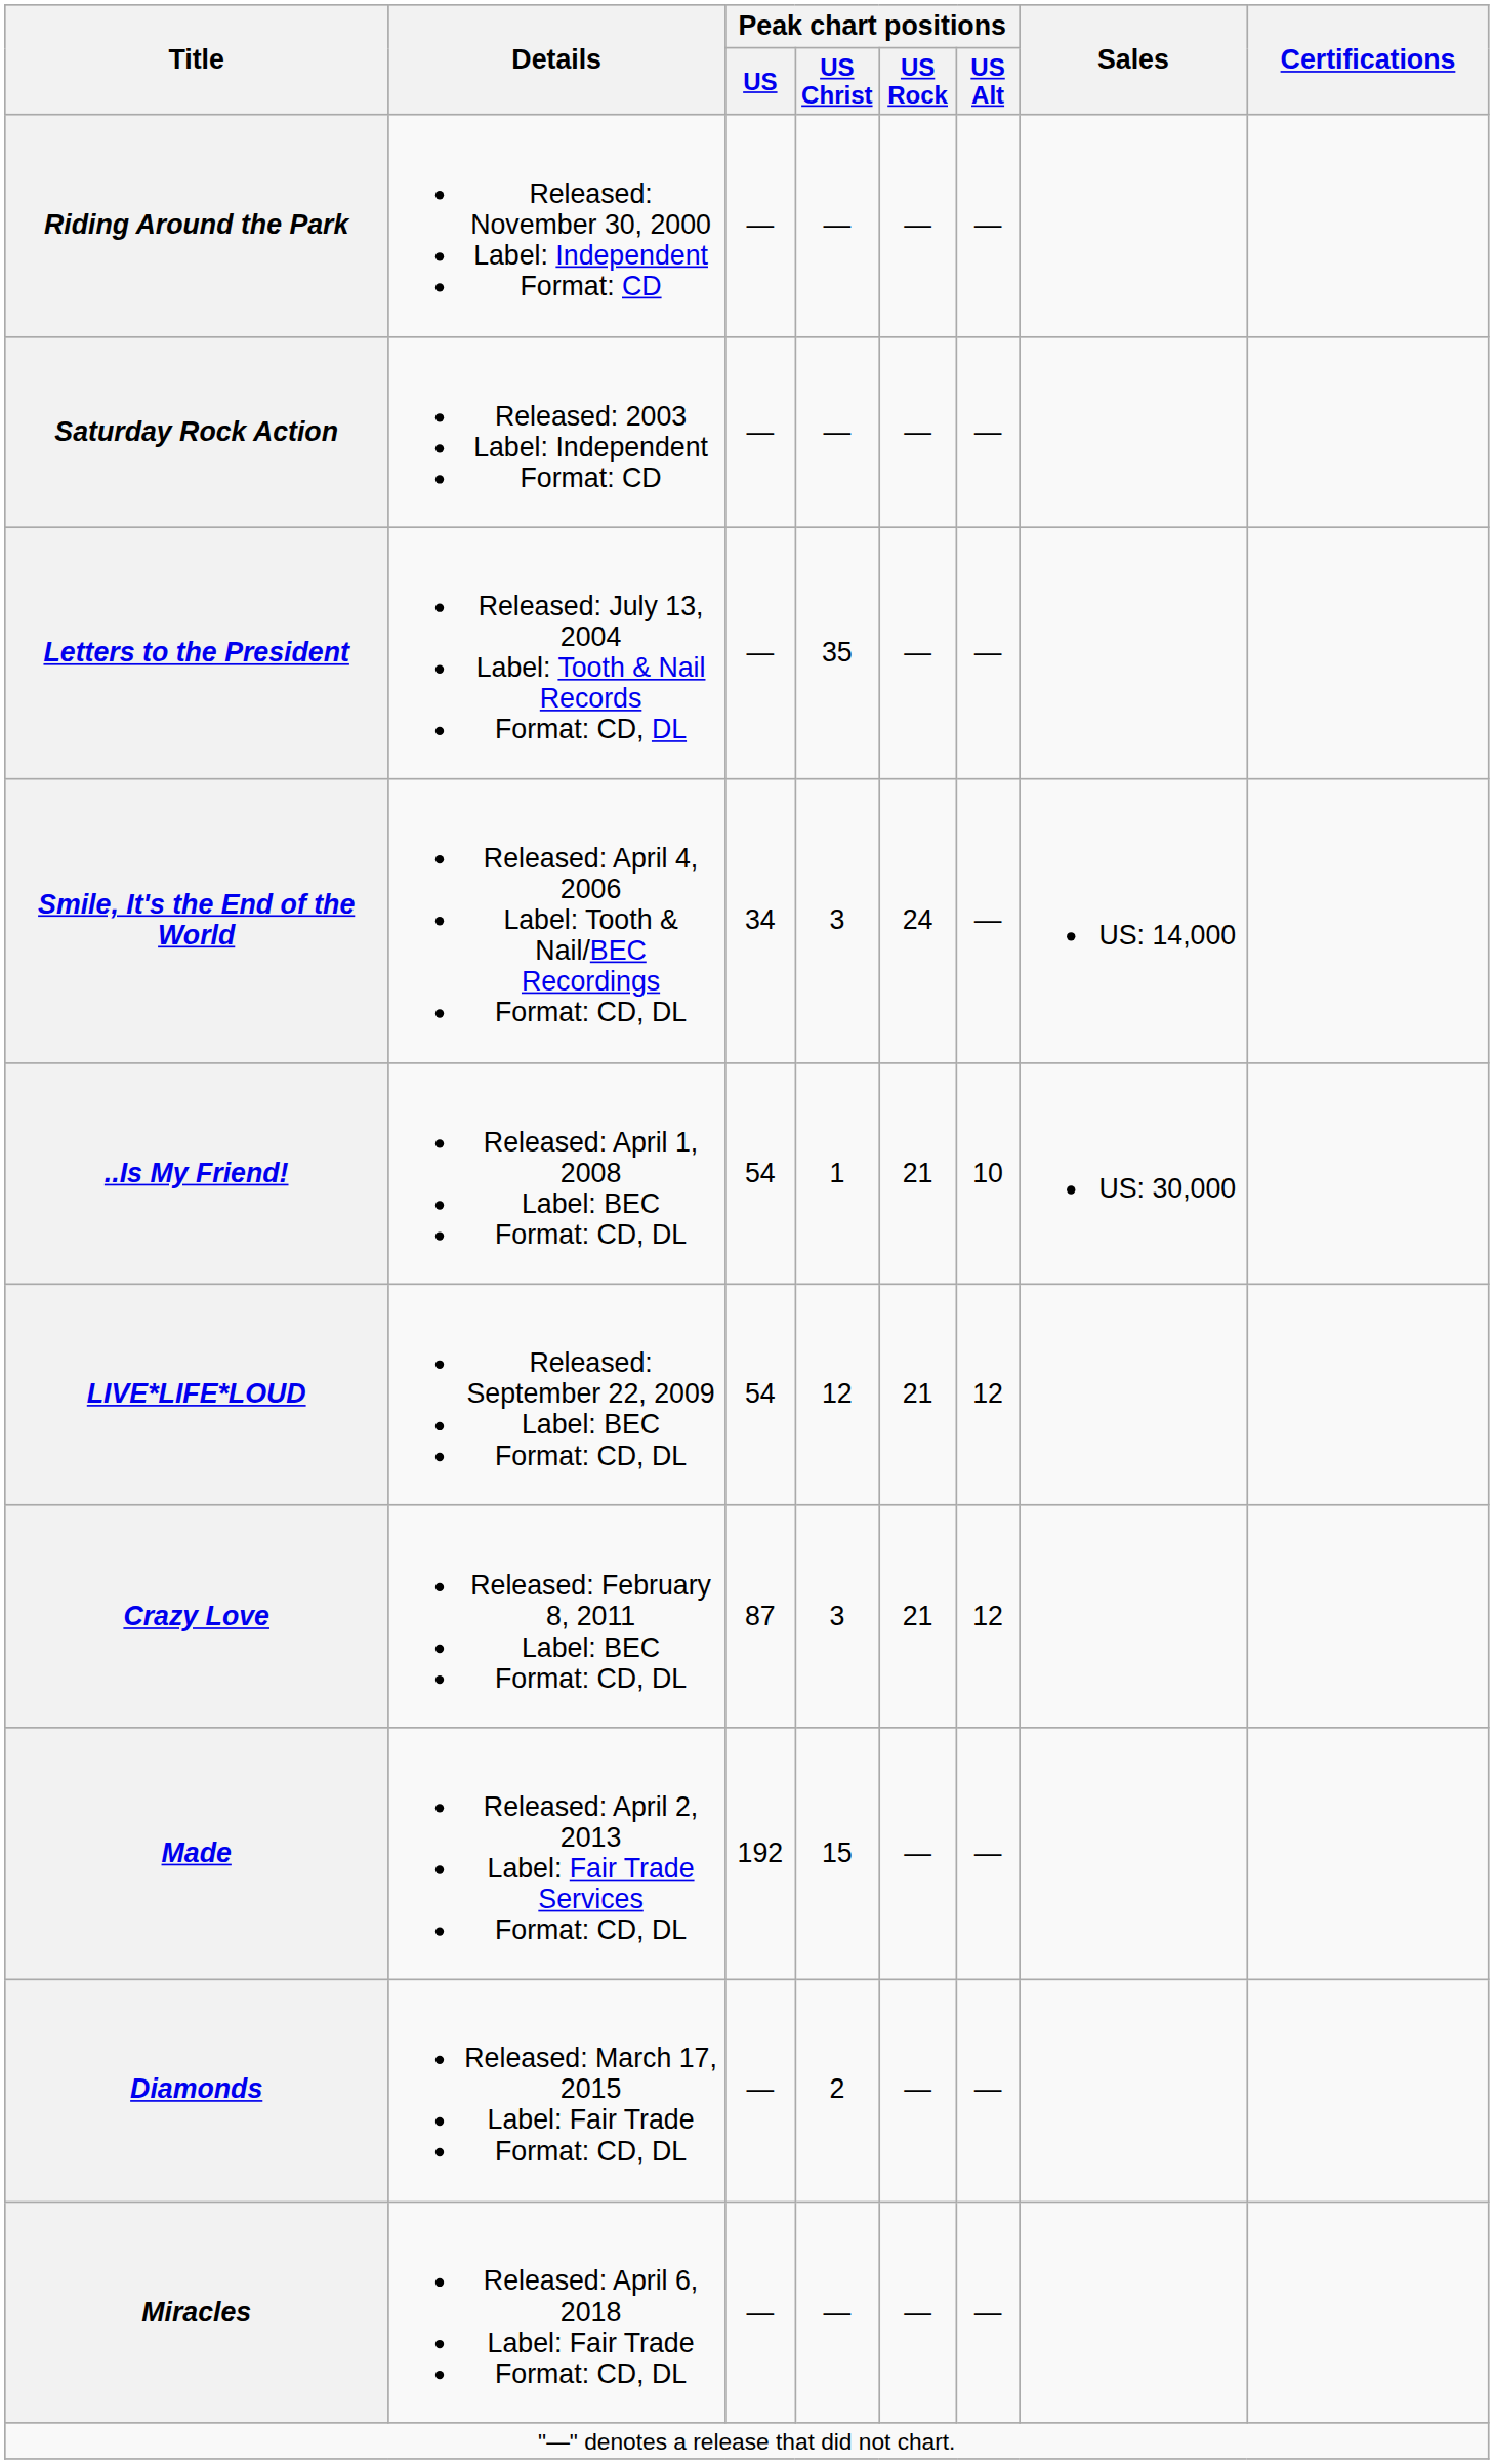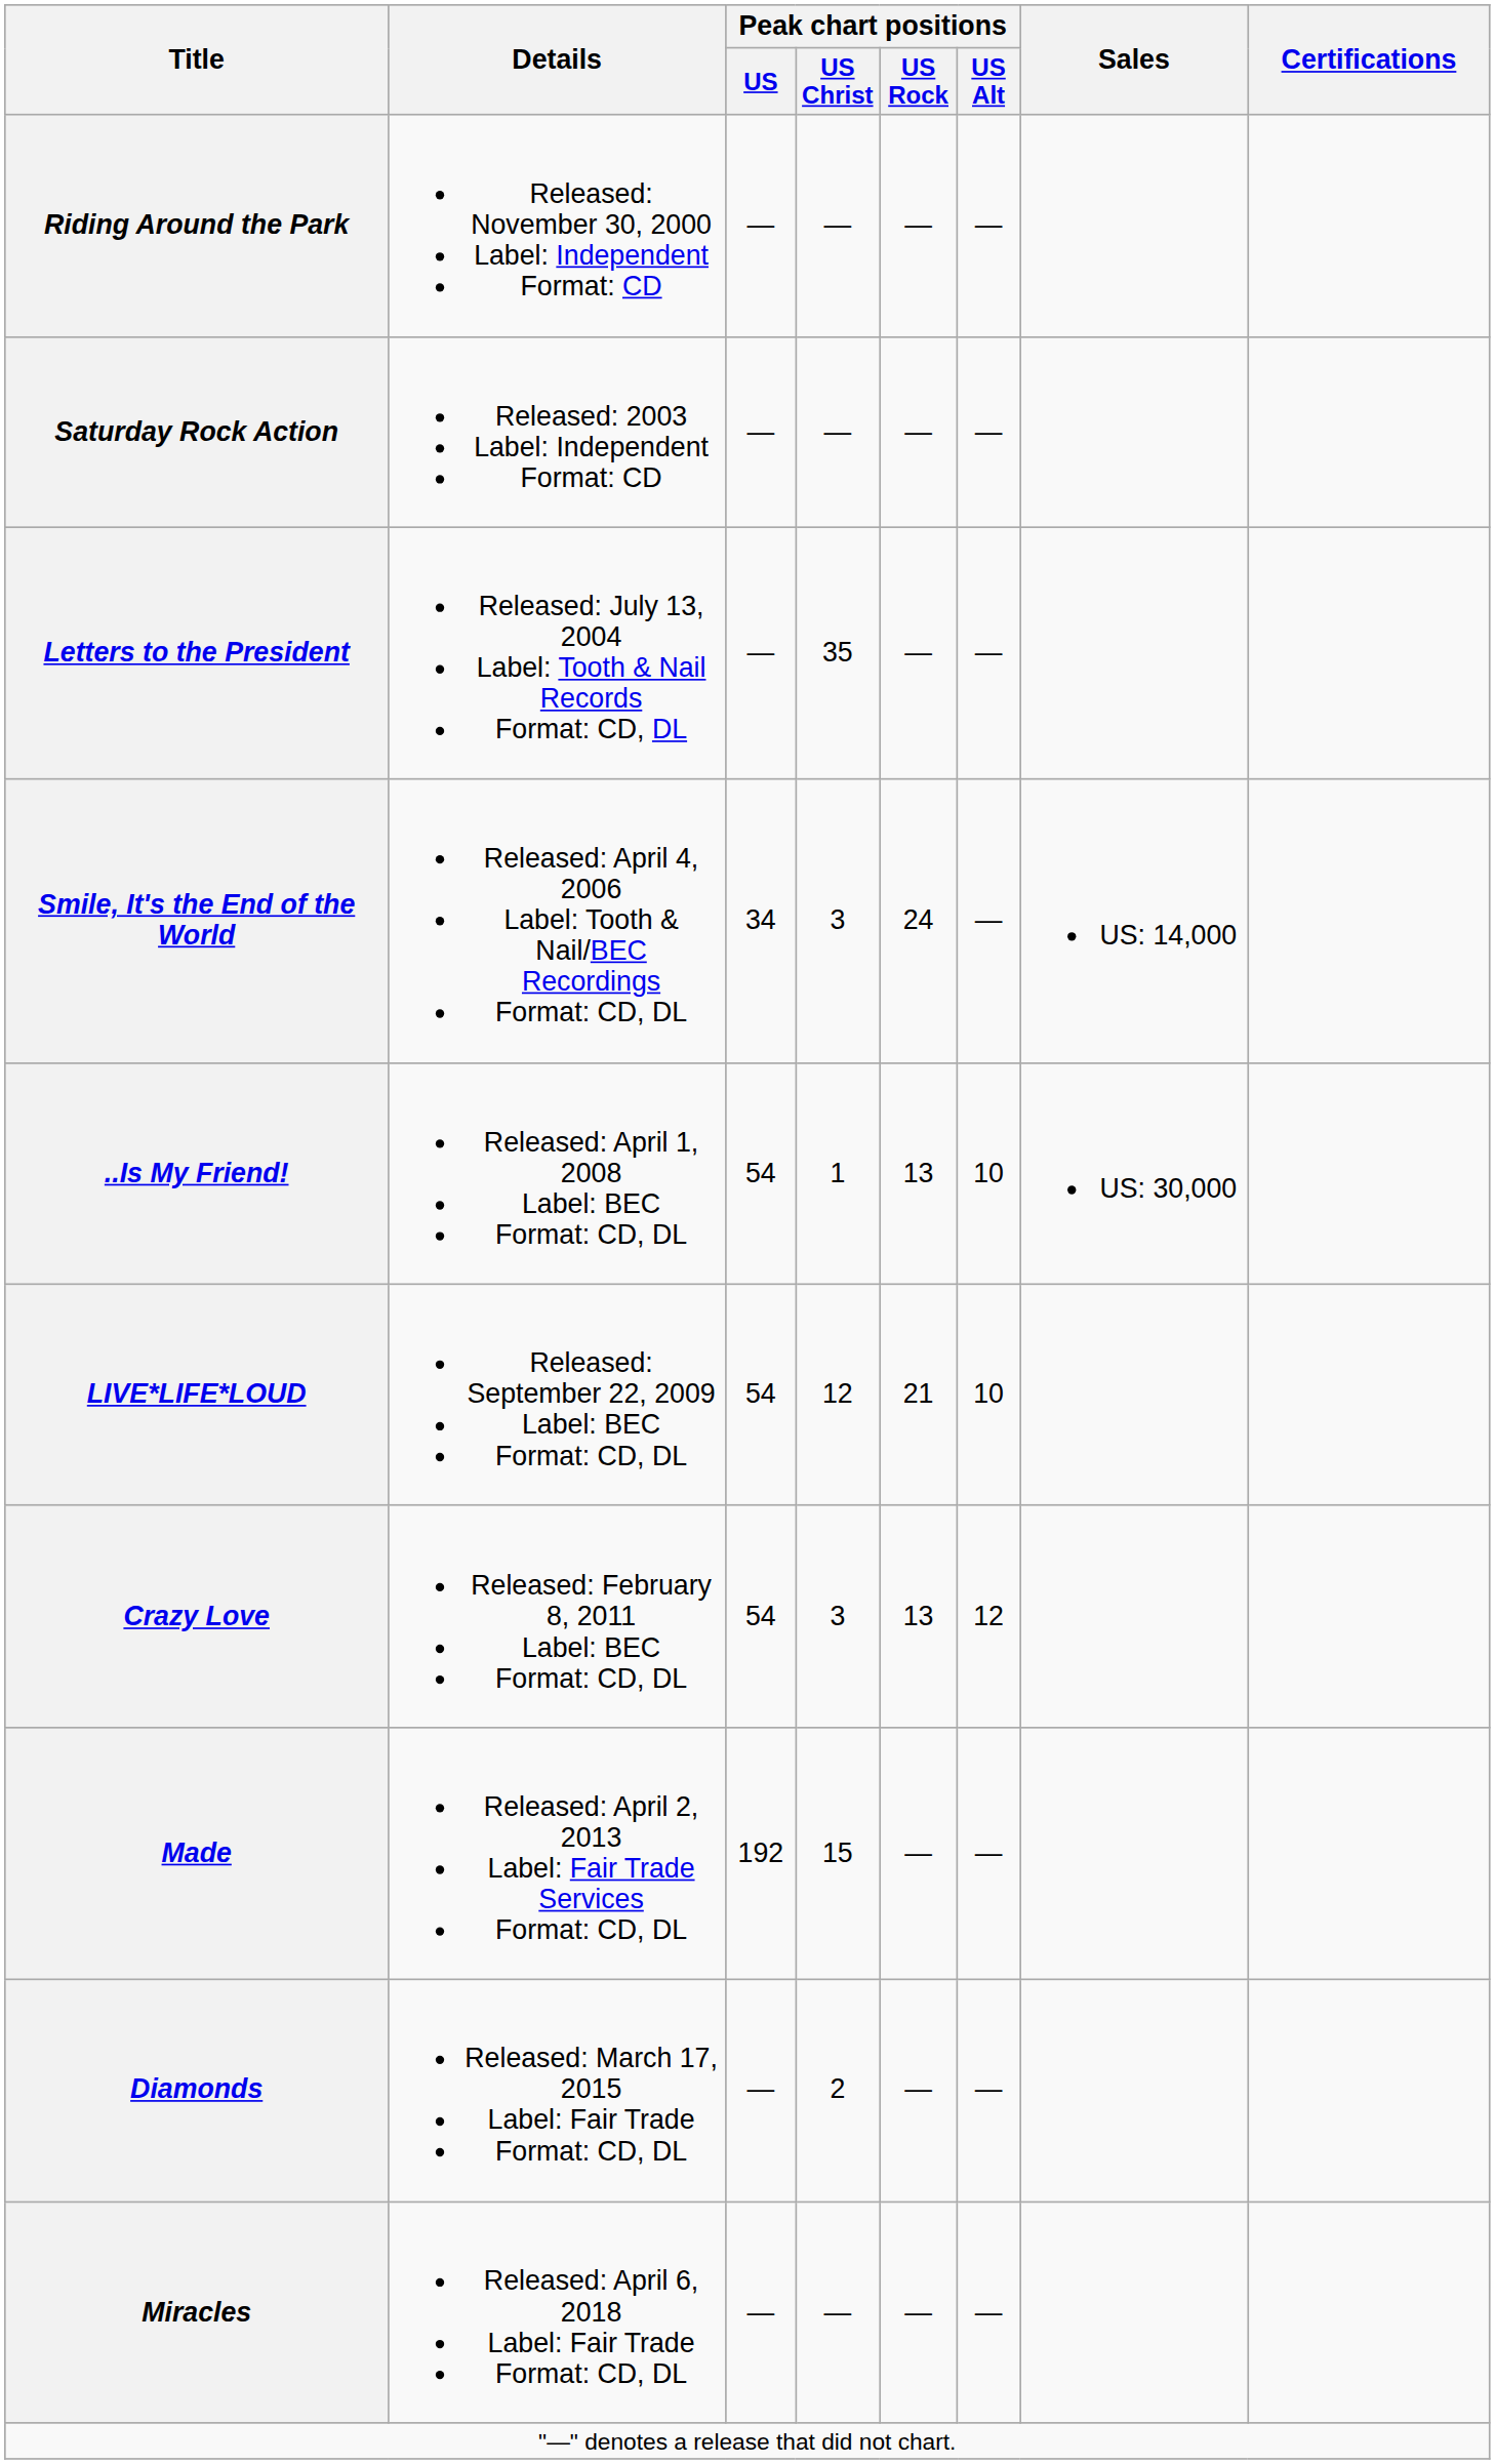 <table class="wikitable plainrowheaders" style="text-align:center;">
 <tr>
 <th rowspan="2" scope="col" style="width:21em;">Title</th>
 <th rowspan="2" scope="col" style="width:17em;">Details</th>
 <th colspan="4" scope="col">Peak chart positions</th>
 <th rowspan="2" scope="col" style="width:11em;">Sales</th>
 <th rowspan="2" scope="col" style="width:11em;"><a href='#'>Certifications</a></th>
 </tr>
 <tr>
 <th scope="col" style="width:3em;font-size:90%;"><a href='#'>US</a><br></th>
 <th scope="col" style="width:3em;font-size:90%;"><a href='#'>US<br>Christ</a><br></th>
 <th scope="col" style="width:3em;font-size:90%;"><a href='#'>US<br>Rock</a><br></th>
 <th scope="col" style="width:3em;font-size:90%;"><a href='#'>US<br>Alt</a><br></th>
 </tr>
 <tr>
 <th scope="row"><em>Riding Around the Park</em></th>
 <td><br><ul><li>Released: November 30, 2000</li><li>Label: <a href='#'>Independent</a></li><li>Format: <a href='#'>CD</a></li></ul></td>
 <td>—</td>
 <td>—</td>
 <td>—</td>
 <td>—</td>
 <td></td>
 <td></td>
 </tr>
 <tr>
 <th scope="row"><em>Saturday Rock Action</em></th>
 <td><br><ul><li>Released: 2003</li><li>Label: Independent</li><li>Format: CD</li></ul></td>
 <td>—</td>
 <td>—</td>
 <td>—</td>
 <td>—</td>
 <td></td>
 <td></td>
 </tr>
 <tr>
 <th scope="row"><em><a href='#'>Letters to the President</a></em></th>
 <td><br><ul><li>Released: July 13, 2004</li><li>Label: <a href='#'>Tooth & Nail Records</a></li><li>Format: CD, <a href='#'>DL</a></li></ul></td>
 <td>—</td>
 <td>35</td>
 <td>—</td>
 <td>—</td>
 <td></td>
 <td></td>
 </tr>
 <tr>
 <th scope="row"><em><a href='#'>Smile, It's the End of the World</a></em></th>
 <td><br><ul><li>Released: April 4, 2006</li><li>Label: Tooth & Nail/<a href='#'>BEC Recordings</a></li><li>Format: CD, DL</li></ul></td>
 <td>34</td>
 <td>3</td>
 <td>24</td>
 <td>—</td>
 <td><br><ul><li>US: 14,000</li></ul></td>
 <td></td>
 </tr>
 <tr>
 <th scope="row"><em><a href='#'>..Is My Friend!</a></em></th>
 <td><br><ul><li>Released: April 1, 2008</li><li>Label: BEC</li><li>Format: CD, DL</li></ul></td>
 <td>54</td>
 <td>1</td>
-<td>21</td>
+<td>13</td>
 <td>10</td>
 <td><br><ul><li>US: 30,000</li></ul></td>
 <td></td>
 </tr>
 <tr>
 <th scope="row"><em><a href='#'>LIVE*LIFE*LOUD</a></em></th>
 <td><br><ul><li>Released: September 22, 2009</li><li>Label: BEC</li><li>Format: CD, DL</li></ul></td>
 <td>54</td>
 <td>12</td>
 <td>21</td>
-<td>12</td>
+<td>10</td>
 <td></td>
 <td></td>
 </tr>
 <tr>
 <th scope="row"><em><a href='#'>Crazy Love</a></em></th>
 <td><br><ul><li>Released: February 8, 2011</li><li>Label: BEC</li><li>Format: CD, DL</li></ul></td>
-<td>87</td>
+<td>54</td>
 <td>3</td>
-<td>21</td>
+<td>13</td>
 <td>12</td>
 <td></td>
 <td></td>
 </tr>
 <tr>
 <th scope="row"><em><a href='#'>Made</a></em></th>
 <td><br><ul><li>Released: April 2, 2013</li><li>Label: <a href='#'>Fair Trade Services</a></li><li>Format: CD, DL</li></ul></td>
 <td>192</td>
 <td>15</td>
 <td>—</td>
 <td>—</td>
 <td></td>
 <td></td>
 </tr>
 <tr>
 <th scope="row"><em><a href='#'>Diamonds</a></em></th>
 <td><br><ul><li>Released: March 17, 2015</li><li>Label: Fair Trade</li><li>Format: CD, DL</li></ul></td>
 <td>—</td>
 <td>2</td>
 <td>—</td>
 <td>—</td>
 <td></td>
 <td></td>
 </tr>
 <tr>
 <th scope="row"><em>Miracles</em></th>
 <td><br><ul><li>Released: April 6, 2018</li><li>Label: Fair Trade</li><li>Format: CD, DL</li></ul></td>
 <td>—</td>
 <td>—</td>
 <td>—</td>
 <td>—</td>
 <td></td>
 <td></td>
 </tr>
 <tr>
 <td colspan="15" style="text-align:center; font-size:85%;">"—" denotes a release that did not chart.</td>
 </tr>
 </table>
